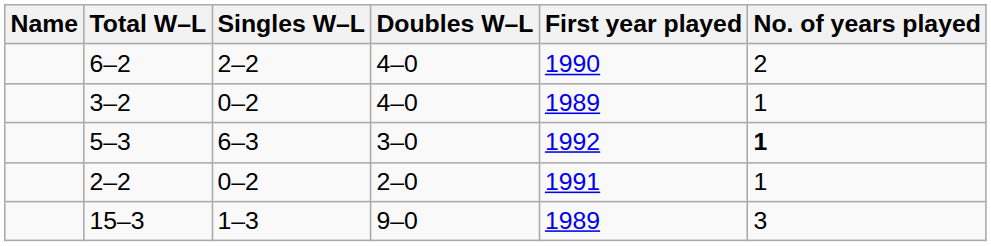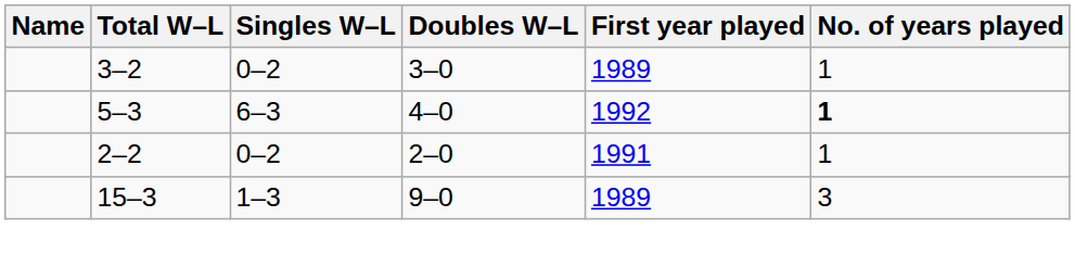 <table class="sortable wikitable">
 <tr>
 <th>Name</th>
 <th>Total W–L</th>
 <th>Singles W–L</th>
 <th>Doubles W–L</th>
 <th>First year played</th>
 <th>No. of years played</th>
 </tr>
 <tr>
 <td></td>
-<td>6–2</td>
-<td>2–2</td>
-<td>4–0</td>
-<td><a href='#'>1990</a></td>
-<td>2</td>
-</tr>
-<tr>
-<td></td>
 <td>3–2</td>
 <td>0–2</td>
-<td>4–0</td>
+<td>3–0</td>
 <td><a href='#'>1989</a></td>
 <td>1</td>
 </tr>
 <tr>
 <td></td>
 <td>5–3</td>
 <td>6–3</td>
-<td>3–0</td>
+<td>4–0</td>
 <td><a href='#'>1992</a></td>
 <td><strong>1</strong></td>
 </tr>
 <tr>
 <td></td>
 <td>2–2</td>
 <td>0–2</td>
 <td>2–0</td>
 <td><a href='#'>1991</a></td>
 <td>1</td>
 </tr>
 <tr>
 <td></td>
 <td>15–3</td>
 <td>1–3</td>
 <td>9–0</td>
 <td><a href='#'>1989</a></td>
 <td>3</td>
 </tr>
 </table>
